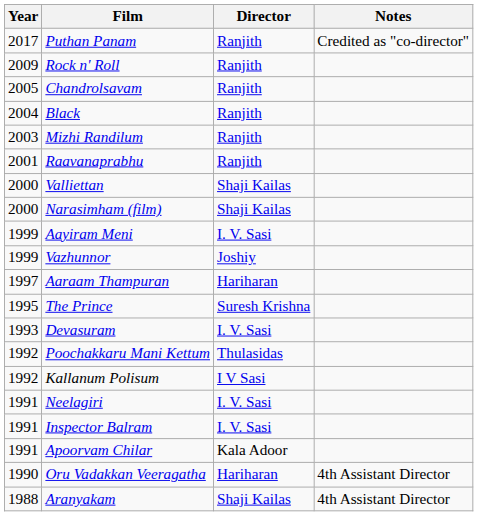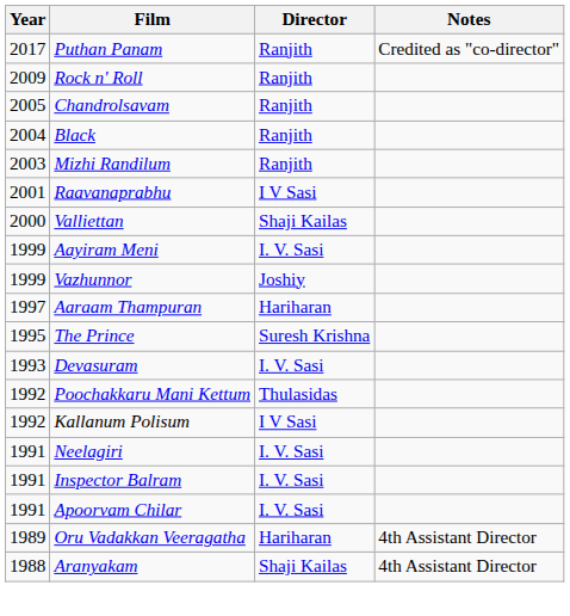 <table class="wikitable">
 <tr style="background:#ccc; text-align:center;">
 <th>Year</th>
 <th>Film</th>
 <th>Director</th>
 <th>Notes</th>
 </tr>
 <tr>
 <td>2017</td>
 <td><em><a href='#'>Puthan Panam</a></em></td>
 <td><a href='#'>Ranjith</a></td>
 <td>Credited as "co-director"</td>
 </tr>
 <tr>
 <td>2009</td>
 <td><em><a href='#'>Rock n' Roll</a></em></td>
 <td><a href='#'>Ranjith</a></td>
 <td></td>
 </tr>
 <tr>
 <td>2005</td>
 <td><em><a href='#'>Chandrolsavam</a></em></td>
 <td><a href='#'>Ranjith</a></td>
 <td></td>
 </tr>
 <tr>
 <td>2004</td>
 <td><em><a href='#'>Black</a></em></td>
 <td><a href='#'>Ranjith</a></td>
 <td></td>
 </tr>
 <tr>
 <td>2003</td>
 <td><em><a href='#'>Mizhi Randilum</a></em></td>
 <td><a href='#'>Ranjith</a></td>
 <td></td>
 </tr>
 <tr>
 <td>2001</td>
 <td><em><a href='#'>Raavanaprabhu</a></em></td>
-<td><a href='#'>Ranjith</a></td>
+<td><a href='#'>I V Sasi</a></td>
 <td></td>
 </tr>
 <tr>
 <td>2000</td>
 <td><em><a href='#'>Valliettan</a></em></td>
-<td><a href='#'>Shaji Kailas</a></td>
-<td></td>
-</tr>
-<tr>
-<td>2000</td>
-<td><em><a href='#'>Narasimham (film)</a></em></td>
 <td><a href='#'>Shaji Kailas</a></td>
 <td></td>
 </tr>
 <tr>
 <td>1999</td>
 <td><em><a href='#'>Aayiram Meni</a></em></td>
 <td><a href='#'>I. V. Sasi</a></td>
 <td></td>
 </tr>
 <tr>
 <td>1999</td>
 <td><em><a href='#'>Vazhunnor</a></em></td>
 <td><a href='#'>Joshiy</a></td>
 <td></td>
 </tr>
 <tr>
 <td>1997</td>
 <td><em><a href='#'>Aaraam Thampuran</a></em></td>
 <td><a href='#'>Hariharan</a></td>
 <td></td>
 </tr>
 <tr>
 <td>1995</td>
 <td><em><a href='#'>The Prince</a></em></td>
 <td><a href='#'>Suresh Krishna</a></td>
 <td></td>
 </tr>
 <tr>
 <td>1993</td>
 <td><em><a href='#'>Devasuram</a></em></td>
 <td><a href='#'>I. V. Sasi</a></td>
 <td></td>
 </tr>
 <tr>
 <td>1992</td>
 <td><em><a href='#'>Poochakkaru Mani Kettum</a></em></td>
 <td><a href='#'>Thulasidas</a></td>
 <td></td>
 </tr>
 <tr>
 <td>1992</td>
 <td><em>Kallanum Polisum</em></td>
 <td><a href='#'>I V Sasi</a></td>
 <td></td>
 </tr>
 <tr>
 <td>1991</td>
 <td><em><a href='#'>Neelagiri</a></em></td>
 <td><a href='#'>I. V. Sasi</a></td>
 <td></td>
 </tr>
 <tr>
 <td>1991</td>
 <td><em><a href='#'>Inspector Balram</a></em></td>
 <td><a href='#'>I. V. Sasi</a></td>
 <td></td>
 </tr>
 <tr>
 <td>1991</td>
 <td><em><a href='#'>Apoorvam Chilar</a></em></td>
-<td>Kala Adoor</td>
+<td><a href='#'>I. V. Sasi</a></td>
 <td></td>
 </tr>
 <tr>
-<td>1990</td>
+<td>1989</td>
 <td><em><a href='#'>Oru Vadakkan Veeragatha</a></em></td>
 <td><a href='#'>Hariharan</a></td>
 <td>4th Assistant Director</td>
 </tr>
 <tr>
 <td>1988</td>
 <td><em><a href='#'>Aranyakam</a></em></td>
 <td><a href='#'>Shaji Kailas</a></td>
 <td>4th Assistant Director</td>
 </tr>
 </table>
